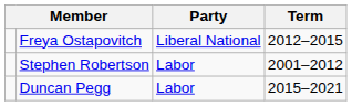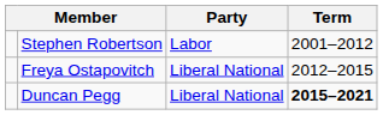 <table class="wikitable">
 <tr>
 <th colspan="2">Member</th>
 <th>Party</th>
 <th>Term</th>
+</tr>
+<tr>
+<td> </td>
+<td><a href='#'>Stephen Robertson</a></td>
+<td><a href='#'>Labor</a></td>
+<td>2001–2012</td>
 </tr>
 <tr>
 <td> </td>
 <td><a href='#'>Freya Ostapovitch</a></td>
 <td><a href='#'>Liberal National</a></td>
 <td>2012–2015</td>
 </tr>
 <tr>
 <td> </td>
-<td><a href='#'>Stephen Robertson</a></td>
-<td><a href='#'>Labor</a></td>
-<td>2001–2012</td>
-</tr>
-<tr>
-<td> </td>
 <td><a href='#'>Duncan Pegg</a></td>
-<td><a href='#'>Labor</a></td>
-<td>2015–2021</td>
+<td><a href='#'>Liberal National</a></td>
+<td><strong>2015–2021</strong></td>
 </tr>
 </table>
